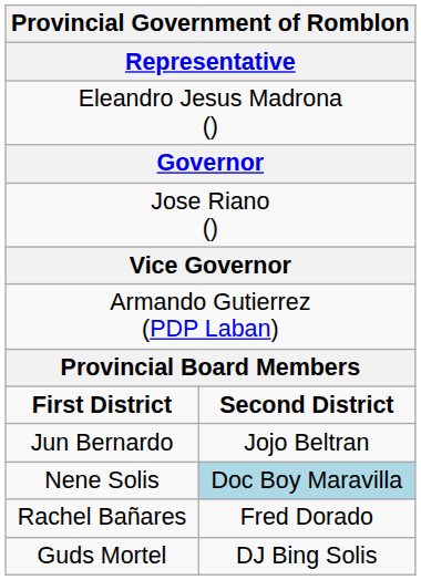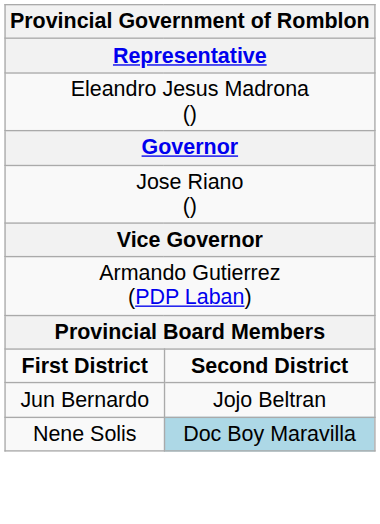 <table class="wikitable" style="margin:1.7em;margin-top:0;text-align:center;" align=right>
 <tr>
 <th scope="col" colspan="2">Provincial Government of Romblon<br></th>
 </tr>
 <tr>
 <th colspan="2"><a href='#'>Representative</a></th>
 </tr>
 <tr>
 <td colspan="2">Eleandro Jesus Madrona<br>()</td>
 </tr>
 <tr>
 <th colspan="2"><a href='#'>Governor</a></th>
 </tr>
 <tr>
 <td colspan="2">Jose Riano<br>()</td>
 </tr>
 <tr>
 <th colspan="2">Vice Governor</th>
 </tr>
 <tr>
 <td colspan="2">Armando Gutierrez<br>(<a href='#'>PDP Laban</a>)</td>
 </tr>
 <tr>
 <th colspan="2">Provincial Board Members</th>
 </tr>
 <tr style="font-weight:bold;">
 <td>First District</td>
 <td>Second District</td>
 </tr>
 <tr>
 <td>Jun Bernardo</td>
 <td>Jojo Beltran</td>
 </tr>
 <tr>
 <td>Nene Solis</td>
 <td style="background: lightblue;">Doc Boy Maravilla</td>
 </tr>
-<tr>
-<td>Rachel Bañares</td>
-<td>Fred Dorado</td>
-</tr>
-<tr>
-<td>Guds Mortel</td>
-<td>DJ Bing Solis</td>
-</tr>
 </table>
